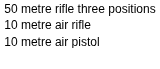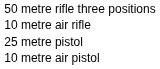 <table>
 <tr>
 <td>50 metre rifle three positions<br></td>
 <td></td>
 <td></td>
 <td></td>
 </tr>
 <tr>
 <td>10 metre air rifle<br></td>
 <td></td>
 <td></td>
 <td></td>
 </tr>
 <tr>
+<td>25 metre pistol<br></td>
+<td></td>
+<td></td>
+<td></td>
+</tr>
+<tr>
 <td>10 metre air pistol<br></td>
 <td></td>
 <td></td>
 <td></td>
 </tr>
 </table>
